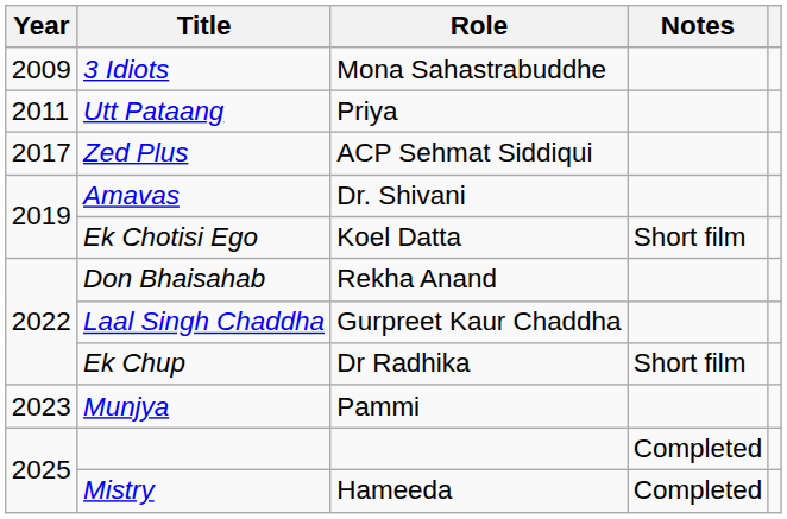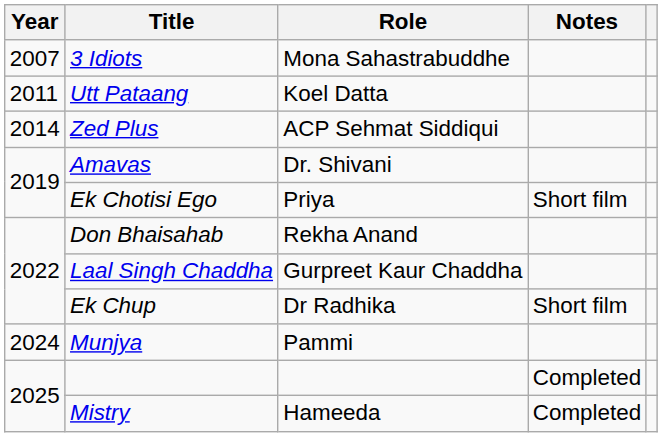 <table class="wikitable plainrowheaders sortable">
 <tr>
 <th scope="col">Year</th>
 <th scope="col">Title</th>
 <th scope="col">Role</th>
 <th scope="col" class="unsortable">Notes</th>
 <th scope="col" class="unsortable"></th>
 </tr>
 <tr>
-<td>2009</td>
+<td>2007</td>
 <td><em><a href='#'>3 Idiots</a></em></td>
 <td>Mona Sahastrabuddhe</td>
 <td></td>
 <td></td>
 </tr>
 <tr>
 <td>2011</td>
 <td><em><a href='#'>Utt Pataang</a></em></td>
-<td>Priya</td>
+<td>Koel Datta</td>
 <td></td>
 <td></td>
 </tr>
 <tr>
-<td>2017</td>
+<td>2014</td>
 <td><em><a href='#'>Zed Plus</a></em></td>
 <td>ACP Sehmat Siddiqui</td>
 <td></td>
 <td></td>
 </tr>
 <tr>
 <td rowspan="2">2019</td>
 <td><em><a href='#'>Amavas</a></em></td>
 <td>Dr. Shivani</td>
 <td></td>
 <td></td>
 </tr>
 <tr>
 <td><em>Ek Chotisi Ego</em></td>
-<td>Koel Datta</td>
+<td>Priya</td>
 <td>Short film</td>
 <td></td>
 </tr>
 <tr>
 <td rowspan="3">2022</td>
 <td><em>Don Bhaisahab</em></td>
 <td>Rekha Anand</td>
 <td></td>
 <td></td>
 </tr>
 <tr>
 <td><em><a href='#'>Laal Singh Chaddha</a></em></td>
 <td>Gurpreet Kaur Chaddha</td>
 <td></td>
 <td></td>
 </tr>
 <tr>
 <td><em>Ek Chup</em></td>
 <td>Dr Radhika</td>
 <td>Short film</td>
 <td></td>
 </tr>
 <tr>
-<td rowspan="1">2023</td>
+<td rowspan="1">2024</td>
 <td><em><a href='#'>Munjya</a></em></td>
 <td>Pammi</td>
 <td></td>
 <td></td>
 </tr>
 <tr>
 <td rowspan="2">2025</td>
 <td></td>
 <td></td>
 <td>Completed</td>
 <td></td>
 </tr>
 <tr>
 <td><em><a href='#'>Mistry</a></em></td>
 <td>Hameeda</td>
 <td>Completed</td>
 <td></td>
 </tr>
 </table>
